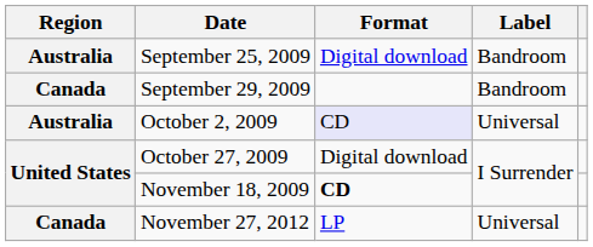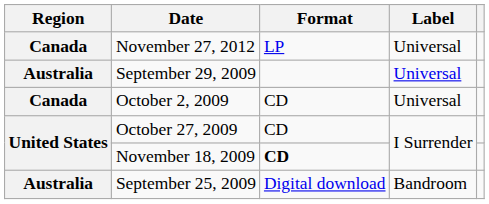 <table class="wikitable plainrowheaders">
 <tr>
 <th scope="col">Region</th>
 <th scope="col">Date</th>
 <th scope="col">Format</th>
 <th scope="col">Label</th>
 <th scope="col"></th>
 </tr>
 <tr>
+<th scope="row">Canada</th>
+<td>November 27, 2012</td>
+<td><a href='#'>LP</a></td>
+<td>Universal</td>
+<td align="center"></td>
+</tr>
+<tr>
 <th scope="row">Australia</th>
-<td>September 25, 2009</td>
-<td><a href='#'>Digital download</a></td>
-<td>Bandroom</td>
+<td>September 29, 2009</td>
+<td></td>
+<td><a href='#'>Universal</a></td>
 <td align="center"></td>
 </tr>
 <tr>
 <th scope="row">Canada</th>
-<td>September 29, 2009</td>
-<td></td>
-<td>Bandroom</td>
-<td align="center"></td>
-</tr>
-<tr>
-<th scope="row">Australia</th>
 <td>October 2, 2009</td>
-<td style="background: lavender;">CD</td>
+<td>CD</td>
 <td>Universal</td>
 <td align="center"></td>
 </tr>
 <tr>
 <th scope="row" rowspan="2">United States</th>
 <td>October 27, 2009</td>
-<td>Digital download</td>
+<td>CD</td>
 <td rowspan="2">I Surrender</td>
 <td align="center"></td>
 </tr>
 <tr>
 <td>November 18, 2009</td>
 <td><strong>CD</strong></td>
 <td align="center"></td>
 </tr>
 <tr>
-<th scope="row">Canada</th>
-<td>November 27, 2012</td>
-<td><a href='#'>LP</a></td>
-<td>Universal</td>
+<th scope="row">Australia</th>
+<td>September 25, 2009</td>
+<td><a href='#'>Digital download</a></td>
+<td>Bandroom</td>
 <td align="center"></td>
 </tr>
 </table>
